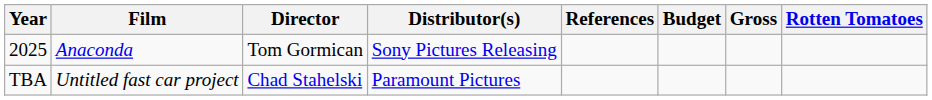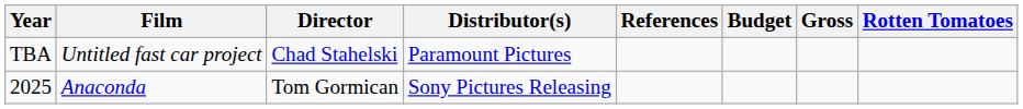 <table class="wikitable sortable">
 <tr>
 <th>Year</th>
 <th>Film</th>
 <th>Director</th>
 <th>Distributor(s)</th>
 <th>References</th>
 <th>Budget</th>
 <th>Gross</th>
 <th><a href='#'>Rotten Tomatoes</a></th>
 </tr>
 <tr>
+<td>TBA</td>
+<td><em>Untitled fast car project</em></td>
+<td><a href='#'>Chad Stahelski</a></td>
+<td><a href='#'>Paramount Pictures</a></td>
+<td></td>
+<td></td>
+<td></td>
+<td></td>
+</tr>
+<tr>
 <td>2025</td>
 <td><em><a href='#'>Anaconda</a></em></td>
 <td>Tom Gormican</td>
 <td><a href='#'>Sony Pictures Releasing</a></td>
 <td></td>
 <td></td>
 <td></td>
 <td></td>
 </tr>
-<tr>
-<td>TBA</td>
-<td><em>Untitled fast car project</em></td>
-<td><a href='#'>Chad Stahelski</a></td>
-<td><a href='#'>Paramount Pictures</a></td>
-<td></td>
-<td></td>
-<td></td>
-<td></td>
-</tr>
 </table>
